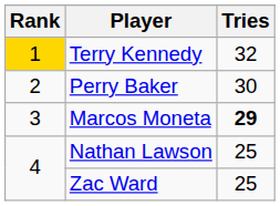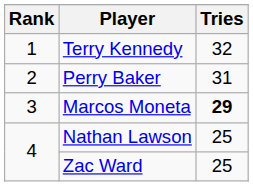 <table class="wikitable sortable" style="text-align:center; margin-bottom:0;">
 <tr>
 </tr>
 <tr>
 <th>Rank</th>
 <th>Player</th>
 <th>Tries</th>
 </tr>
 <tr>
-<td style="background: gold;">1</td>
+<td>1</td>
 <td align=left> <a href='#'>Terry Kennedy</a></td>
 <td>32</td>
 </tr>
 <tr>
 <td>2</td>
 <td align=left> <a href='#'>Perry Baker</a></td>
-<td>30</td>
+<td>31</td>
 </tr>
 <tr>
 <td>3</td>
 <td align=left> <a href='#'>Marcos Moneta</a></td>
 <td><strong>29</strong></td>
 </tr>
 <tr>
 <td rowspan=2>4</td>
 <td align=left> <a href='#'>Nathan Lawson</a></td>
 <td>25</td>
 </tr>
 <tr>
 <td align=left> <a href='#'>Zac Ward</a></td>
 <td>25</td>
 </tr>
 </table>
